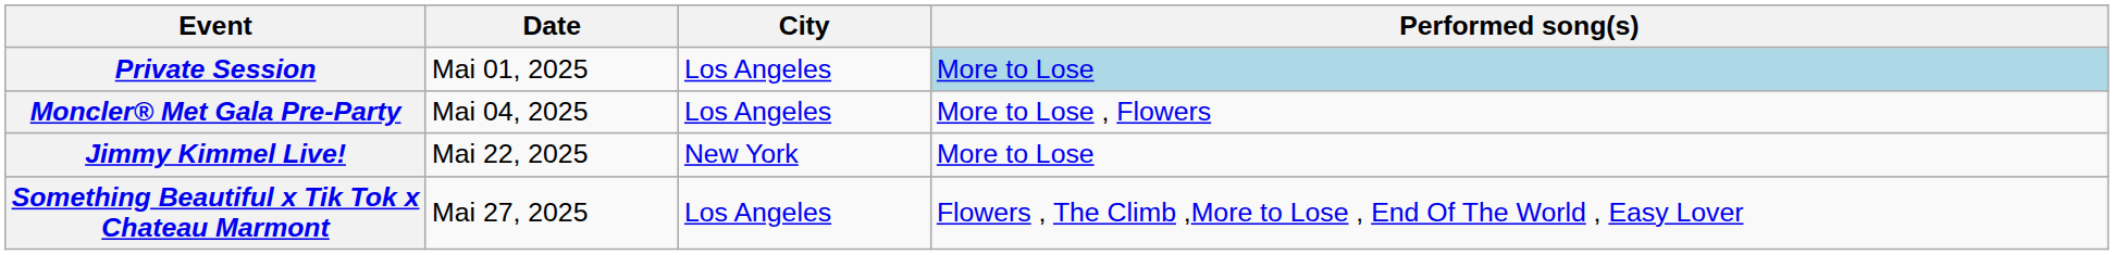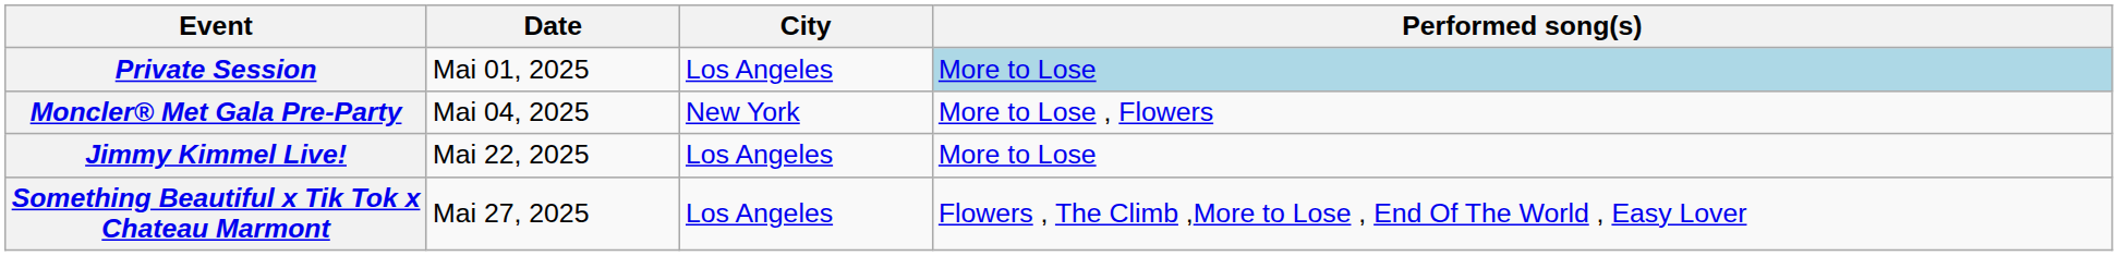 <table class="wikitable sortable plainrowheaders">
 <tr>
 <th style="width:20%;">Event</th>
 <th style="width:12%;">Date</th>
 <th style="width:12%;">City</th>
 <th>Performed song(s)</th>
 </tr>
 <tr>
 <th scope="row"><em><a href='#'>Private Session</a></em></th>
 <td>Mai 01, 2025</td>
 <td><a href='#'>Los Angeles</a></td>
 <td style="background: lightblue;"><a href='#'>More to Lose</a></td>
 </tr>
 <tr>
 <th scope="row"><em><a href='#'>Moncler® Met Gala Pre-Party</a></em></th>
 <td>Mai 04, 2025</td>
-<td><a href='#'>Los Angeles</a></td>
+<td><a href='#'>New York</a></td>
 <td><a href='#'>More to Lose</a> , <a href='#'>Flowers</a></td>
 </tr>
 <tr>
 <th scope="row"><em><a href='#'>Jimmy Kimmel Live!</a></em></th>
 <td>Mai 22, 2025</td>
-<td><a href='#'>New York</a></td>
+<td><a href='#'>Los Angeles</a></td>
 <td><a href='#'>More to Lose</a></td>
 </tr>
 <tr>
 <th scope="row"><em><a href='#'>Something Beautiful x Tik Tok x Chateau Marmont</a></em></th>
 <td>Mai 27, 2025</td>
 <td><a href='#'>Los Angeles</a></td>
 <td><a href='#'>Flowers</a> , <a href='#'>The Climb</a> ,<a href='#'>More to Lose</a> , <a href='#'>End Of The World</a> , <a href='#'>Easy Lover</a></td>
 </tr>
 </table>
